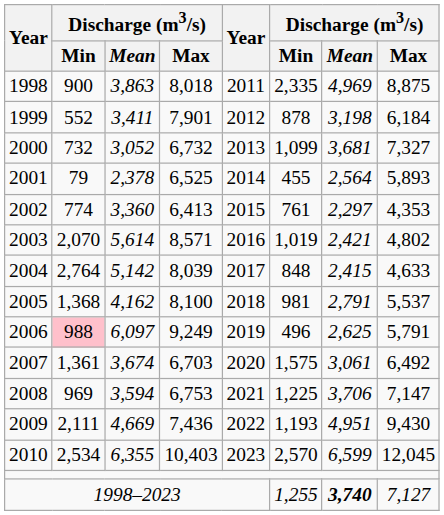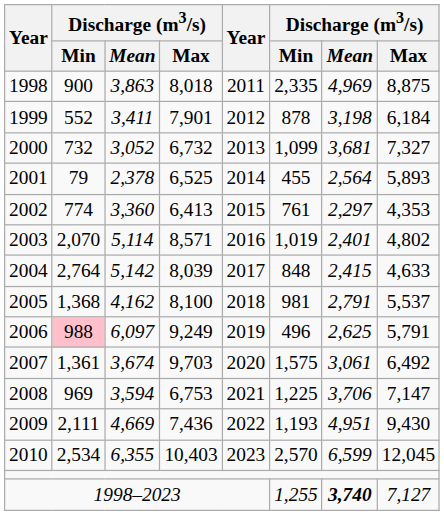 <table class="wikitable" style="text-align:center;">
 <tr>
 <th rowspan="2">Year</th>
 <th colspan="3">Discharge (m<sup>3</sup>/s)</th>
 <th rowspan="2">Year</th>
 <th colspan="3">Discharge (m<sup>3</sup>/s)</th>
 </tr>
 <tr>
 <th>Min</th>
 <th><em>Mean</em></th>
 <th>Max</th>
 <th>Min</th>
 <th><em>Mean</em></th>
 <th>Max</th>
 </tr>
 <tr>
 <td>1998</td>
 <td>900</td>
 <td><em>3,863</em></td>
 <td>8,018</td>
 <td>2011</td>
 <td>2,335</td>
 <td><em>4,969</em></td>
 <td>8,875</td>
 </tr>
 <tr>
 <td>1999</td>
 <td>552</td>
 <td><em>3,411</em></td>
 <td>7,901</td>
 <td>2012</td>
 <td>878</td>
 <td><em>3,198</em></td>
 <td>6,184</td>
 </tr>
 <tr>
 <td>2000</td>
 <td>732</td>
 <td><em>3,052</em></td>
 <td>6,732</td>
 <td>2013</td>
 <td>1,099</td>
 <td><em>3,681</em></td>
 <td>7,327</td>
 </tr>
 <tr>
 <td>2001</td>
 <td>79</td>
 <td><em>2,378</em></td>
 <td>6,525</td>
 <td>2014</td>
 <td>455</td>
 <td><em>2,564</em></td>
 <td>5,893</td>
 </tr>
 <tr>
 <td>2002</td>
 <td>774</td>
 <td><em>3,360</em></td>
 <td>6,413</td>
 <td>2015</td>
 <td>761</td>
 <td><em>2,297</em></td>
 <td>4,353</td>
 </tr>
 <tr>
 <td>2003</td>
 <td>2,070</td>
-<td><em>5,614</em></td>
+<td><em>5,114</em></td>
 <td>8,571</td>
 <td>2016</td>
 <td>1,019</td>
-<td><em>2,421</em></td>
+<td><em>2,401</em></td>
 <td>4,802</td>
 </tr>
 <tr>
 <td>2004</td>
 <td>2,764</td>
 <td><em>5,142</em></td>
 <td>8,039</td>
 <td>2017</td>
 <td>848</td>
 <td><em>2,415</em></td>
 <td>4,633</td>
 </tr>
 <tr>
 <td>2005</td>
 <td>1,368</td>
 <td><em>4,162</em></td>
 <td>8,100</td>
 <td>2018</td>
 <td>981</td>
 <td><em>2,791</em></td>
 <td>5,537</td>
 </tr>
 <tr>
 <td>2006</td>
 <td style="background: pink;">988</td>
 <td><em>6,097</em></td>
 <td>9,249</td>
 <td>2019</td>
 <td>496</td>
 <td><em>2,625</em></td>
 <td>5,791</td>
 </tr>
 <tr>
 <td>2007</td>
 <td>1,361</td>
 <td><em>3,674</em></td>
-<td>6,703</td>
+<td>9,703</td>
 <td>2020</td>
 <td>1,575</td>
 <td><em>3,061</em></td>
 <td>6,492</td>
 </tr>
 <tr>
 <td>2008</td>
 <td>969</td>
 <td><em>3,594</em></td>
 <td>6,753</td>
 <td>2021</td>
 <td>1,225</td>
 <td><em>3,706</em></td>
 <td>7,147</td>
 </tr>
 <tr>
 <td>2009</td>
 <td>2,111</td>
 <td><em>4,669</em></td>
 <td>7,436</td>
 <td>2022</td>
 <td>1,193</td>
 <td><em>4,951</em></td>
 <td>9,430</td>
 </tr>
 <tr>
 <td>2010</td>
 <td>2,534</td>
 <td><em>6,355</em></td>
 <td>10,403</td>
 <td>2023</td>
 <td>2,570</td>
 <td><em>6,599</em></td>
 <td>12,045</td>
 </tr>
 <tr>
 <td colspan="8"></td>
 </tr>
 <tr>
 <td colspan="5"><em>1998–2023</em></td>
 <td><em>1,255</em></td>
 <td><strong><em>3,740</em></strong></td>
 <td><em>7,127</em></td>
 </tr>
 </table>
